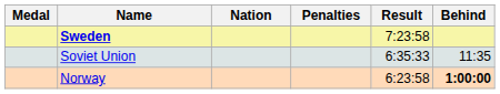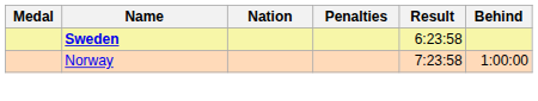 <table class=wikitable style="border:1px solid #AAAAAA;font-size:90%">
 <tr bgcolor="#E4E4E4">
 <th style="border-bottom:1px solid #AAAAAA" width=50>Medal</th>
 <th style="border-bottom:1px solid #AAAAAA" width=160>Name</th>
 <th style="border-bottom:1px solid #AAAAAA" width=80>Nation</th>
 <th style="border-bottom:1px solid #AAAAAA" width=80>Penalties</th>
 <th style="border-bottom:1px solid #AAAAAA" width=60>Result</th>
 <th style="border-bottom:1px solid #AAAAAA" width=60>Behind</th>
 </tr>
 <tr bgcolor="#F7F6A8">
 <td align="center"></td>
 <td><strong><a href='#'>Sweden</a></strong></td>
 <td align="center"></td>
 <td align="center"></td>
-<td align="right">7:23:58</td>
+<td align="right">6:23:58</td>
 <td align="right"></td>
-</tr>
-<tr bgcolor="#DCE5E5">
-<td align="center"></td>
-<td><a href='#'>Soviet Union</a></td>
-<td align="center"></td>
-<td align="center"></td>
-<td align="right">6:35:33</td>
-<td align="right">11:35</td>
 </tr>
 <tr bgcolor="#FFDAB9">
 <td align="center"></td>
 <td><a href='#'>Norway</a></td>
 <td align="center"></td>
 <td align="center"></td>
-<td align="right">6:23:58</td>
-<td align="right"><strong>1:00:00</strong></td>
+<td align="right">7:23:58</td>
+<td align="right">1:00:00</td>
 </tr>
 </table>
